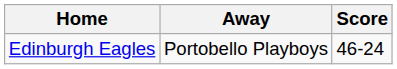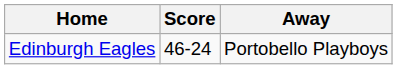 <table class="wikitable">
 <tr>
 <th>Home</th>
+<th>Score</th>
 <th>Away</th>
-<th>Score</th>
 </tr>
 <tr>
 <td><a href='#'>Edinburgh Eagles</a></td>
+<td>46-24</td>
 <td>Portobello Playboys</td>
-<td>46-24</td>
 </tr>
 </table>
